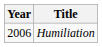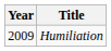 <table class="wikitable sortable">
 <tr>
 <th>Year</th>
 <th>Title</th>
 </tr>
 <tr>
-<td>2006</td>
+<td>2009</td>
 <td><em>Humiliation</em></td>
 </tr>
 </table>
